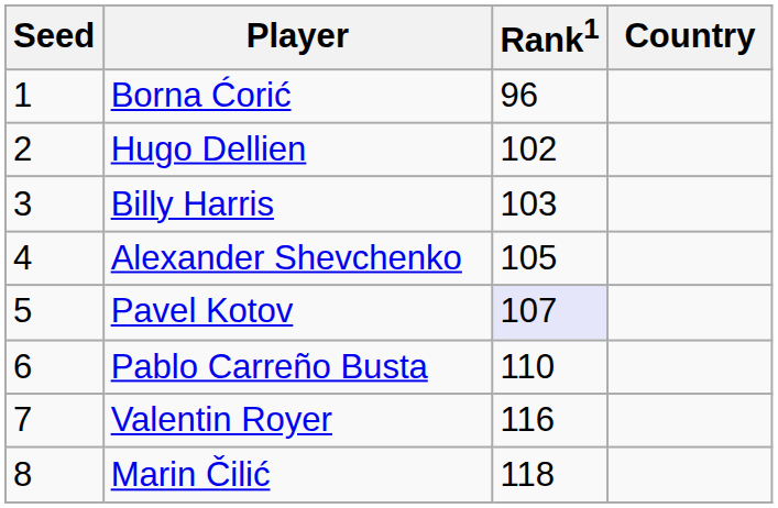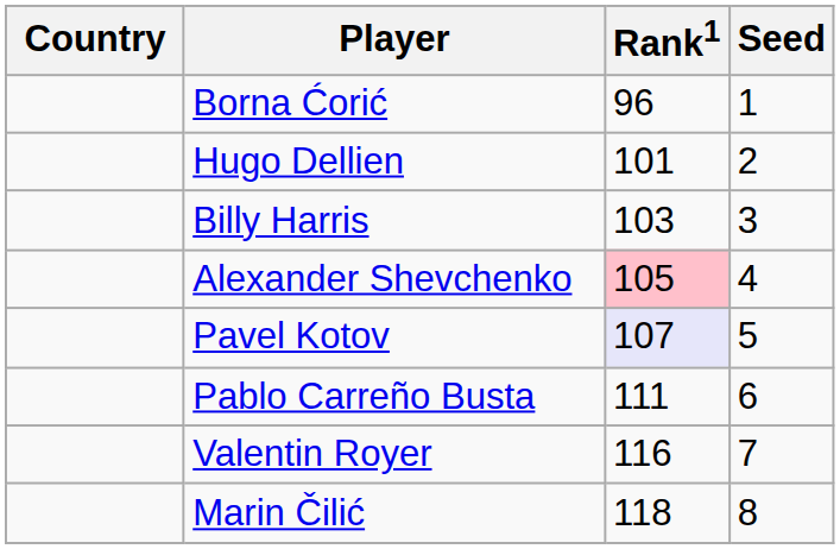 <table class="sortable wikitable">
 <tr>
-<th>Seed</th>
+<th width="70">Country</th>
 <th width="175">Player</th>
 <th>Rank<sup>1</sup></th>
-<th width="70">Country</th>
+<th>Seed</th>
 </tr>
 <tr>
-<td>1</td>
+<td></td>
 <td><a href='#'>Borna Ćorić</a></td>
 <td>96</td>
-<td></td>
+<td>1</td>
 </tr>
 <tr>
+<td></td>
+<td><a href='#'>Hugo Dellien</a></td>
+<td>101</td>
 <td>2</td>
-<td><a href='#'>Hugo Dellien</a></td>
-<td>102</td>
-<td></td>
 </tr>
 <tr>
-<td>3</td>
+<td></td>
 <td><a href='#'>Billy Harris</a></td>
 <td>103</td>
-<td></td>
+<td>3</td>
 </tr>
 <tr>
+<td></td>
+<td><a href='#'>Alexander Shevchenko</a></td>
+<td style="background: pink;">105</td>
 <td>4</td>
-<td><a href='#'>Alexander Shevchenko</a></td>
-<td>105</td>
-<td></td>
 </tr>
 <tr>
-<td>5</td>
+<td></td>
 <td><a href='#'>Pavel Kotov</a></td>
 <td style="background: lavender;">107</td>
-<td></td>
+<td>5</td>
 </tr>
 <tr>
+<td></td>
+<td><a href='#'>Pablo Carreño Busta</a></td>
+<td>111</td>
 <td>6</td>
-<td><a href='#'>Pablo Carreño Busta</a></td>
-<td>110</td>
-<td></td>
 </tr>
 <tr>
-<td>7</td>
+<td></td>
 <td><a href='#'>Valentin Royer</a></td>
 <td>116</td>
-<td></td>
+<td>7</td>
 </tr>
 <tr>
-<td>8</td>
+<td></td>
 <td><a href='#'>Marin Čilić</a></td>
 <td>118</td>
-<td></td>
+<td>8</td>
 </tr>
 </table>
